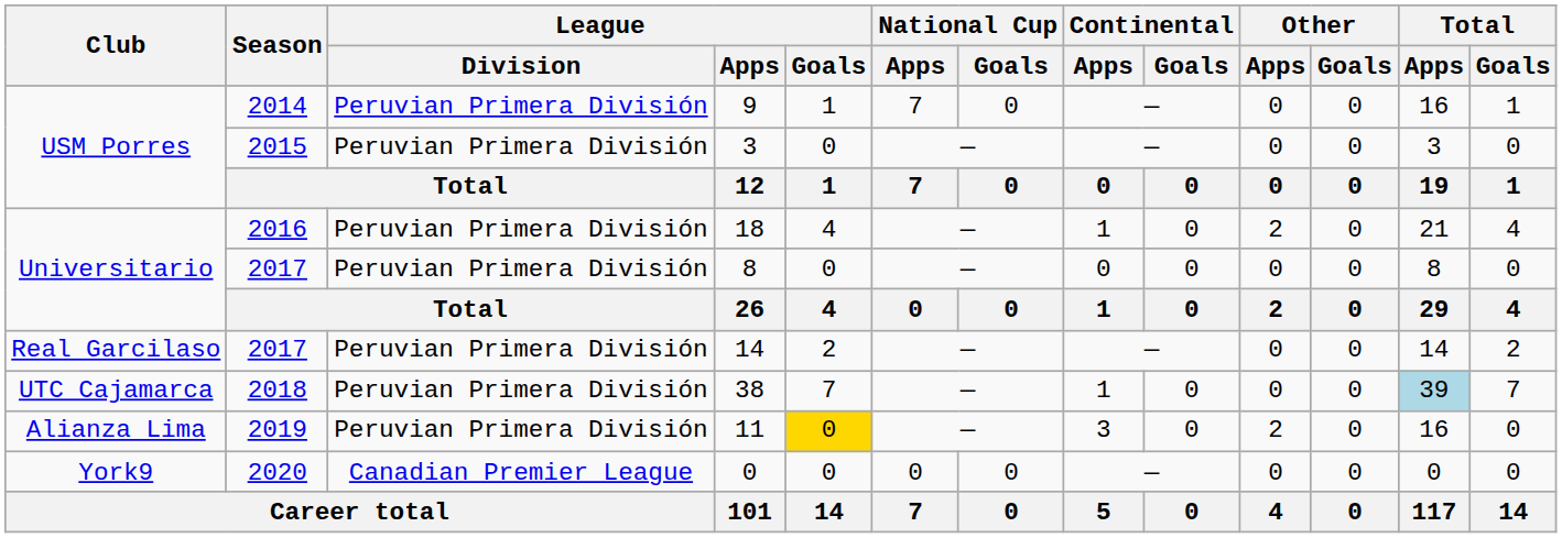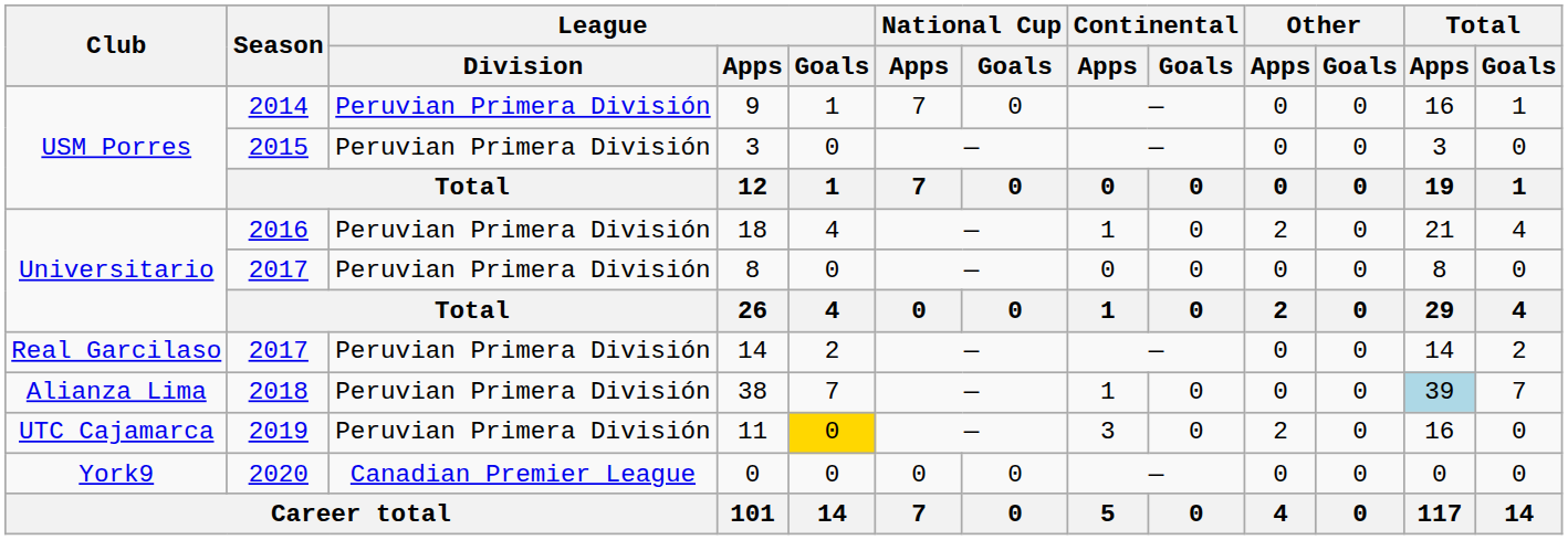 <table class="wikitable" style="text-align:center">
 <tr>
 <th rowspan="2">Club</th>
 <th rowspan="2">Season</th>
 <th colspan="3">League</th>
 <th colspan="2">National Cup</th>
 <th colspan="2">Continental</th>
 <th colspan="2">Other</th>
 <th colspan="2">Total</th>
 </tr>
 <tr>
 <th>Division</th>
 <th>Apps</th>
 <th>Goals</th>
 <th>Apps</th>
 <th>Goals</th>
 <th>Apps</th>
 <th>Goals</th>
 <th>Apps</th>
 <th>Goals</th>
 <th>Apps</th>
 <th>Goals</th>
 </tr>
 <tr>
 <td rowspan="3"><a href='#'>USM Porres</a></td>
 <td><a href='#'>2014</a></td>
 <td><a href='#'>Peruvian Primera División</a></td>
 <td>9</td>
 <td>1</td>
 <td>7</td>
 <td>0</td>
 <td colspan="2">—</td>
 <td>0</td>
 <td>0</td>
 <td>16</td>
 <td>1</td>
 </tr>
 <tr>
 <td><a href='#'>2015</a></td>
 <td>Peruvian Primera División</td>
 <td>3</td>
 <td>0</td>
 <td colspan="2">—</td>
 <td colspan="2">—</td>
 <td>0</td>
 <td>0</td>
 <td>3</td>
 <td>0</td>
 </tr>
 <tr>
 <th colspan="2">Total</th>
 <th>12</th>
 <th>1</th>
 <th>7</th>
 <th>0</th>
 <th>0</th>
 <th>0</th>
 <th>0</th>
 <th>0</th>
 <th>19</th>
 <th>1</th>
 </tr>
 <tr>
 <td rowspan="3"><a href='#'>Universitario</a></td>
 <td><a href='#'>2016</a></td>
 <td>Peruvian Primera División</td>
 <td>18</td>
 <td>4</td>
 <td colspan="2">—</td>
 <td>1</td>
 <td>0</td>
 <td>2</td>
 <td>0</td>
 <td>21</td>
 <td>4</td>
 </tr>
 <tr>
 <td><a href='#'>2017</a></td>
 <td>Peruvian Primera División</td>
 <td>8</td>
 <td>0</td>
 <td colspan="2">—</td>
 <td>0</td>
 <td>0</td>
 <td>0</td>
 <td>0</td>
 <td>8</td>
 <td>0</td>
 </tr>
 <tr>
 <th colspan="2">Total</th>
 <th>26</th>
 <th>4</th>
 <th>0</th>
 <th>0</th>
 <th>1</th>
 <th>0</th>
 <th>2</th>
 <th>0</th>
 <th>29</th>
 <th>4</th>
 </tr>
 <tr>
 <td><a href='#'>Real Garcilaso</a></td>
 <td><a href='#'>2017</a></td>
 <td>Peruvian Primera División</td>
 <td>14</td>
 <td>2</td>
 <td colspan="2">—</td>
 <td colspan="2">—</td>
 <td>0</td>
 <td>0</td>
 <td>14</td>
 <td>2</td>
 </tr>
 <tr>
-<td><a href='#'>UTC Cajamarca</a></td>
+<td><a href='#'>Alianza Lima</a></td>
 <td><a href='#'>2018</a></td>
 <td>Peruvian Primera División</td>
 <td>38</td>
 <td>7</td>
 <td colspan="2">—</td>
 <td>1</td>
 <td>0</td>
 <td>0</td>
 <td>0</td>
 <td style="background: lightblue;">39</td>
 <td>7</td>
 </tr>
 <tr>
-<td><a href='#'>Alianza Lima</a></td>
+<td><a href='#'>UTC Cajamarca</a></td>
 <td><a href='#'>2019</a></td>
 <td>Peruvian Primera División</td>
 <td>11</td>
 <td style="background: gold;">0</td>
 <td colspan="2">—</td>
 <td>3</td>
 <td>0</td>
 <td>2</td>
 <td>0</td>
 <td>16</td>
 <td>0</td>
 </tr>
 <tr>
 <td><a href='#'>York9</a></td>
 <td><a href='#'>2020</a></td>
 <td><a href='#'>Canadian Premier League</a></td>
 <td>0</td>
 <td>0</td>
 <td>0</td>
 <td>0</td>
 <td colspan="2">—</td>
 <td>0</td>
 <td>0</td>
 <td>0</td>
 <td>0</td>
 </tr>
 <tr>
 <th colspan="3">Career total</th>
 <th>101</th>
 <th>14</th>
 <th>7</th>
 <th>0</th>
 <th>5</th>
 <th>0</th>
 <th>4</th>
 <th>0</th>
 <th>117</th>
 <th>14</th>
 </tr>
 </table>
